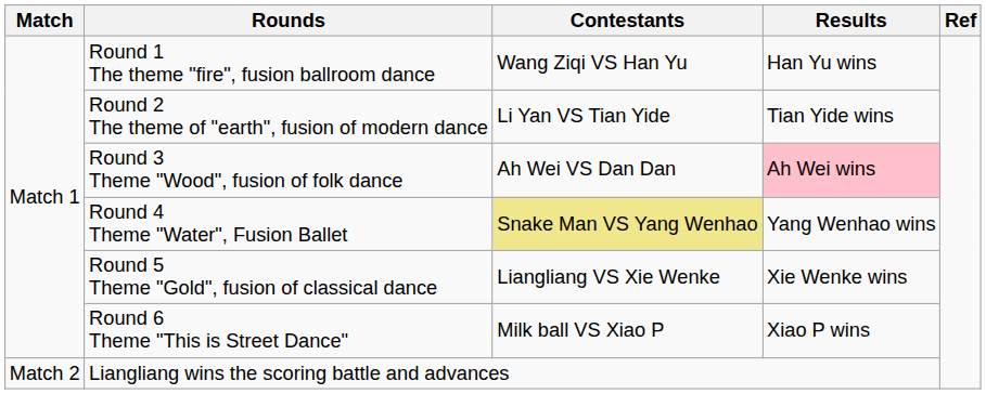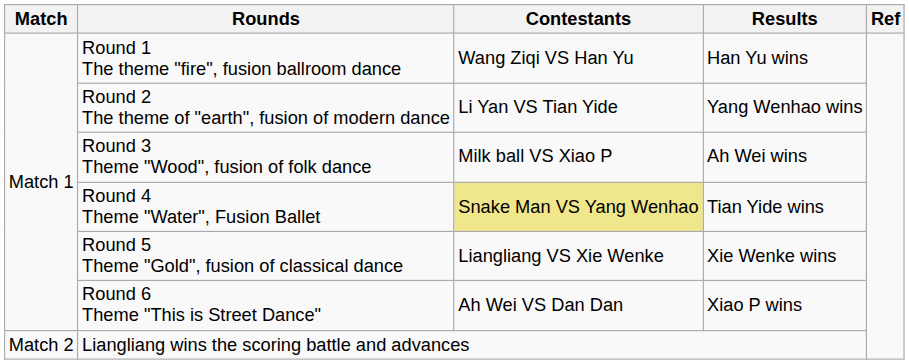 <table class="wikitable">
 <tr>
 <th>Match</th>
 <th>Rounds</th>
 <th>Contestants</th>
 <th>Results</th>
 <th>Ref</th>
 </tr>
 <tr>
 <td rowspan="6">Match 1</td>
 <td>Round 1<br>The theme "fire", fusion ballroom dance</td>
 <td>Wang Ziqi VS Han Yu</td>
 <td>Han Yu wins</td>
 <td rowspan="7"></td>
 </tr>
 <tr>
 <td>Round 2<br>The theme of "earth", fusion of modern dance</td>
 <td>Li Yan VS Tian Yide</td>
-<td>Tian Yide wins</td>
+<td>Yang Wenhao wins</td>
 </tr>
 <tr>
 <td>Round 3<br>Theme "Wood", fusion of folk dance</td>
-<td>Ah Wei VS Dan Dan</td>
-<td style="background: pink;">Ah Wei wins</td>
+<td>Milk ball VS Xiao P</td>
+<td>Ah Wei wins</td>
 </tr>
 <tr>
 <td>Round 4<br>Theme "Water", Fusion Ballet</td>
 <td style="background: khaki;">Snake Man VS Yang Wenhao</td>
-<td>Yang Wenhao wins</td>
+<td>Tian Yide wins</td>
 </tr>
 <tr>
 <td>Round 5<br>Theme "Gold", fusion of classical dance</td>
 <td>Liangliang VS Xie Wenke</td>
 <td>Xie Wenke wins</td>
 </tr>
 <tr>
 <td>Round 6<br>Theme "This is Street Dance"</td>
-<td>Milk ball VS Xiao P</td>
+<td>Ah Wei VS Dan Dan</td>
 <td>Xiao P wins</td>
 </tr>
 <tr>
 <td>Match 2</td>
 <td colspan="3">Liangliang wins the scoring battle and advances</td>
 </tr>
 </table>
